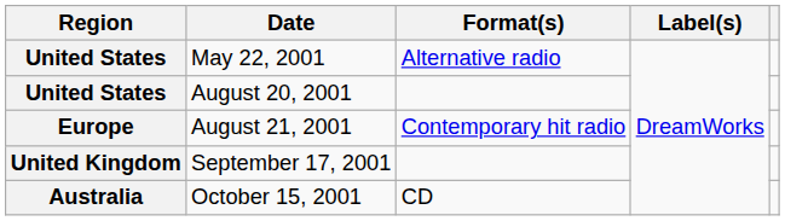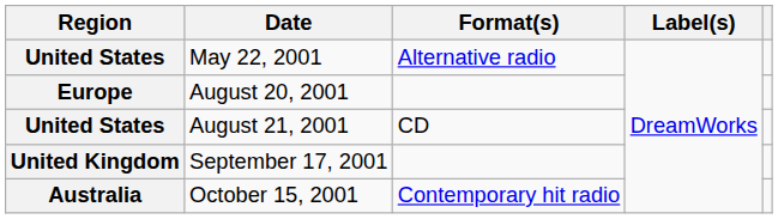 <table class="wikitable plainrowheaders">
 <tr>
 <th scope="col">Region</th>
 <th scope="col">Date</th>
 <th scope="col">Format(s)</th>
 <th scope="col">Label(s)</th>
 <th scope="col"></th>
 </tr>
 <tr>
 <th scope="row">United States</th>
 <td>May 22, 2001</td>
 <td><a href='#'>Alternative radio</a></td>
 <td rowspan="5"><a href='#'>DreamWorks</a></td>
 <td align="center"></td>
 </tr>
 <tr>
-<th scope="row">United States</th>
+<th scope="row">Europe</th>
 <td>August 20, 2001</td>
 <td></td>
 <td align="center"></td>
 </tr>
 <tr>
-<th scope="row">Europe</th>
+<th scope="row">United States</th>
 <td>August 21, 2001</td>
-<td><a href='#'>Contemporary hit radio</a></td>
+<td>CD</td>
 <td align="center"></td>
 </tr>
 <tr>
 <th scope="row">United Kingdom</th>
 <td>September 17, 2001</td>
 <td></td>
 <td align="center"></td>
 </tr>
 <tr>
 <th scope="row">Australia</th>
 <td>October 15, 2001</td>
-<td>CD</td>
+<td><a href='#'>Contemporary hit radio</a></td>
 <td align="center"></td>
 </tr>
 </table>
